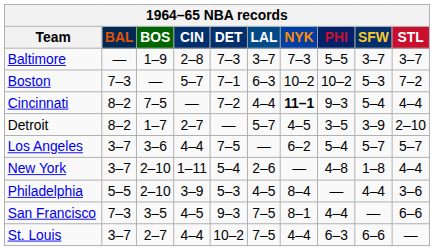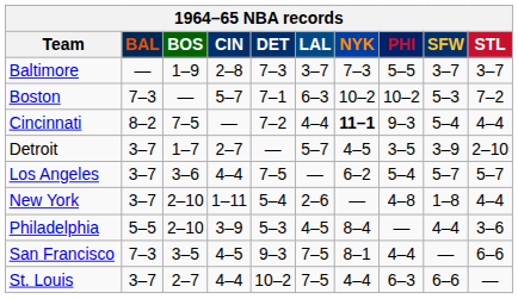 <table class="wikitable" style="font-size:95%; text-align:center;">
 <tr>
 <th colspan=10>1964–65 NBA records</th>
 </tr>
 <tr>
 <th width=100>Team</th>
 <th style="background:#002854;color:#E45206;width=35">BAL</th>
 <th style="background:#006400;color:#FFFFFF;width=35">BOS</th>
 <th style="background:#012F6B;color:#FFFFFF;width=35">CIN</th>
 <th style="background:#012F6B;color:#FFFFFF;width=35">DET</th>
 <th style="background:#004B87;color:#FFFFFF;width=35">LAL</th>
 <th style="background:#003EA4;color:#FF8C00;width=35">NYK</th>
 <th style="background:#012268;color:#C90F2E;width=35">PHI</th>
 <th style="background:#002F6C;color:#FFC72C;width=35">SFW</th>
 <th style="background:#C90F2E;color:#FFFFFF;width=35">STL</th>
 </tr>
 <tr>
 <td style="text-align:left;"><a href='#'>Baltimore</a></td>
 <td>—</td>
 <td>1–9</td>
 <td>2–8</td>
 <td>7–3</td>
 <td>3–7</td>
 <td>7–3</td>
 <td>5–5</td>
 <td>3–7</td>
 <td>3–7</td>
 </tr>
 <tr>
 <td style="text-align:left;"><a href='#'>Boston</a></td>
 <td>7–3</td>
 <td>—</td>
 <td>5–7</td>
 <td>7–1</td>
 <td>6–3</td>
 <td>10–2</td>
 <td>10–2</td>
 <td>5–3</td>
 <td>7–2</td>
 </tr>
 <tr>
 <td style="text-align:left;"><a href='#'>Cincinnati</a></td>
 <td>8–2</td>
 <td>7–5</td>
 <td>—</td>
 <td>7–2</td>
 <td>4–4</td>
 <td><strong>11–1</strong></td>
 <td>9–3</td>
 <td>5–4</td>
 <td>4–4</td>
 </tr>
 <tr>
 <td style="text-align:left;">Detroit</td>
-<td>8–2</td>
+<td>3–7</td>
 <td>1–7</td>
 <td>2–7</td>
 <td>—</td>
 <td>5–7</td>
 <td>4–5</td>
 <td>3–5</td>
 <td>3–9</td>
 <td>2–10</td>
 </tr>
 <tr>
 <td style="text-align:left;"><a href='#'>Los Angeles</a></td>
 <td>3–7</td>
 <td>3–6</td>
 <td>4–4</td>
 <td>7–5</td>
 <td>—</td>
 <td>6–2</td>
 <td>5–4</td>
 <td>5–7</td>
 <td>5–7</td>
 </tr>
 <tr>
 <td style="text-align:left;"><a href='#'>New York</a></td>
 <td>3–7</td>
 <td>2–10</td>
 <td>1–11</td>
 <td>5–4</td>
 <td>2–6</td>
 <td>—</td>
 <td>4–8</td>
 <td>1–8</td>
 <td>4–4</td>
 </tr>
 <tr>
 <td style="text-align:left;"><a href='#'>Philadelphia</a></td>
 <td>5–5</td>
 <td>2–10</td>
 <td>3–9</td>
 <td>5–3</td>
 <td>4–5</td>
 <td>8–4</td>
 <td>—</td>
 <td>4–4</td>
 <td>3–6</td>
 </tr>
 <tr>
 <td style="text-align:left;"><a href='#'>San Francisco</a></td>
 <td>7–3</td>
 <td>3–5</td>
 <td>4–5</td>
 <td>9–3</td>
 <td>7–5</td>
 <td>8–1</td>
 <td>4–4</td>
 <td>—</td>
 <td>6–6</td>
 </tr>
 <tr>
 <td style="text-align:left;"><a href='#'>St. Louis</a></td>
 <td>3–7</td>
 <td>2–7</td>
 <td>4–4</td>
 <td>10–2</td>
 <td>7–5</td>
 <td>4–4</td>
 <td>6–3</td>
 <td>6–6</td>
 <td>—</td>
 </tr>
 </table>
